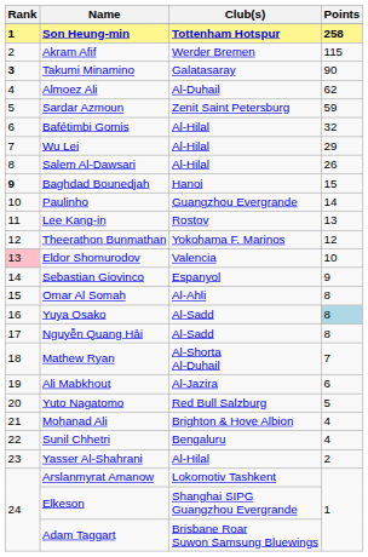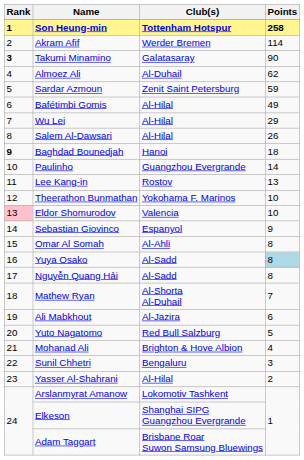 <table class="wikitable">
 <tr>
 <th>Rank</th>
 <th>Name</th>
 <th>Club(s)</th>
 <th>Points</th>
 </tr>
 <tr>
 </tr>
 <tr bgcolor="#FFF68F">
 <td><strong>1</strong></td>
 <td> <strong><a href='#'>Son Heung-min</a></strong></td>
 <td> <strong><a href='#'>Tottenham Hotspur</a></strong></td>
 <td><strong>258</strong></td>
 </tr>
 <tr>
 <td>2</td>
 <td> <a href='#'>Akram Afif</a></td>
 <td> <a href='#'>Werder Bremen</a></td>
-<td>115</td>
+<td>114</td>
 </tr>
 <tr>
 <td><strong>3</strong></td>
 <td> <a href='#'>Takumi Minamino</a></td>
 <td> <a href='#'>Galatasaray</a></td>
 <td>90</td>
 </tr>
 <tr>
 <td>4</td>
 <td> <a href='#'>Almoez Ali</a></td>
 <td> <a href='#'>Al-Duhail</a></td>
 <td>62</td>
 </tr>
 <tr>
 <td>5</td>
 <td> <a href='#'>Sardar Azmoun</a></td>
 <td> <a href='#'>Zenit Saint Petersburg</a></td>
 <td>59</td>
 </tr>
 <tr>
 <td>6</td>
 <td> <a href='#'>Bafétimbi Gomis</a></td>
 <td> <a href='#'>Al-Hilal</a></td>
-<td>32</td>
+<td>49</td>
 </tr>
 <tr>
 <td>7</td>
 <td> <a href='#'>Wu Lei</a></td>
 <td> <a href='#'>Al-Hilal</a></td>
 <td>29</td>
 </tr>
 <tr>
 <td>8</td>
 <td> <a href='#'>Salem Al-Dawsari</a></td>
 <td> <a href='#'>Al-Hilal</a></td>
 <td>26</td>
 </tr>
 <tr>
 <td><strong>9</strong></td>
 <td> <a href='#'>Baghdad Bounedjah</a></td>
 <td> <a href='#'>Hanoi</a></td>
-<td>15</td>
+<td>18</td>
 </tr>
 <tr>
 <td>10</td>
 <td> <a href='#'>Paulinho</a></td>
 <td> <a href='#'>Guangzhou Evergrande</a></td>
 <td>14</td>
 </tr>
 <tr>
 <td>11</td>
 <td> <a href='#'>Lee Kang-in</a></td>
 <td> <a href='#'>Rostov</a></td>
 <td>13</td>
 </tr>
 <tr>
 <td>12</td>
 <td> <a href='#'>Theerathon Bunmathan</a></td>
 <td> <a href='#'>Yokohama F. Marinos</a></td>
-<td>12</td>
+<td>10</td>
 </tr>
 <tr>
 <td style="background: pink;">13</td>
 <td> <a href='#'>Eldor Shomurodov</a></td>
 <td> <a href='#'>Valencia</a></td>
 <td>10</td>
 </tr>
 <tr>
 <td>14</td>
 <td> <a href='#'>Sebastian Giovinco</a></td>
 <td> <a href='#'>Espanyol</a></td>
 <td>9</td>
 </tr>
 <tr>
 <td>15</td>
 <td> <a href='#'>Omar Al Somah</a></td>
 <td> <a href='#'>Al-Ahli</a></td>
 <td>8</td>
 </tr>
 <tr>
 <td>16</td>
 <td> <a href='#'>Yuya Osako</a></td>
 <td> <a href='#'>Al-Sadd</a></td>
 <td style="background: lightblue;">8</td>
 </tr>
 <tr>
 <td>17</td>
 <td> <a href='#'>Nguyễn Quang Hải</a></td>
 <td> <a href='#'>Al-Sadd</a></td>
 <td>8</td>
 </tr>
 <tr>
 <td>18</td>
 <td> <a href='#'>Mathew Ryan</a></td>
 <td> <a href='#'>Al-Shorta</a><br> <a href='#'>Al-Duhail</a></td>
 <td>7</td>
 </tr>
 <tr>
 <td>19</td>
 <td> <a href='#'>Ali Mabkhout</a></td>
 <td> <a href='#'>Al-Jazira</a></td>
 <td>6</td>
 </tr>
 <tr>
 <td>20</td>
 <td> <a href='#'>Yuto Nagatomo</a></td>
 <td> <a href='#'>Red Bull Salzburg</a></td>
 <td>5</td>
 </tr>
 <tr>
 <td>21</td>
 <td> <a href='#'>Mohanad Ali</a></td>
 <td> <a href='#'>Brighton & Hove Albion</a></td>
 <td>4</td>
 </tr>
 <tr>
 <td>22</td>
 <td> <a href='#'>Sunil Chhetri</a></td>
 <td> <a href='#'>Bengaluru</a></td>
-<td>4</td>
+<td>3</td>
 </tr>
 <tr>
 <td>23</td>
 <td> <a href='#'>Yasser Al-Shahrani</a></td>
 <td> <a href='#'>Al-Hilal</a></td>
 <td>2</td>
 </tr>
 <tr>
 <td rowspan="3">24</td>
 <td> <a href='#'>Arslanmyrat Amanow</a></td>
 <td> <a href='#'>Lokomotiv Tashkent</a></td>
 <td rowspan="3">1</td>
 </tr>
 <tr>
 <td> <a href='#'>Elkeson</a></td>
 <td> <a href='#'>Shanghai SIPG</a><br> <a href='#'>Guangzhou Evergrande</a></td>
 </tr>
 <tr>
 <td> <a href='#'>Adam Taggart</a></td>
 <td> <a href='#'>Brisbane Roar</a><br> <a href='#'>Suwon Samsung Bluewings</a></td>
 </tr>
 </table>
